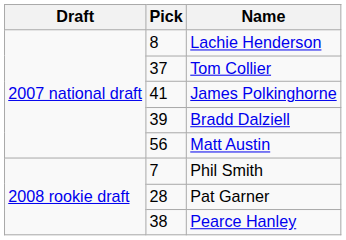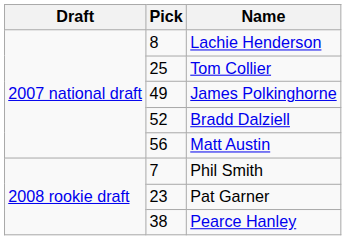 <table class="wikitable plainrowheaders">
 <tr>
 <th scope="col"><strong>Draft</strong></th>
 <th scope="col"><strong>Pick</strong></th>
 <th scope="col"><strong>Name</strong></th>
 </tr>
 <tr>
 <th rowspan= "5" style="font-weight: normal; background: #F9F9F9; text-align: left;"><a href='#'>2007 national draft</a></th>
 <td>8</td>
 <td><a href='#'>Lachie Henderson</a></td>
 </tr>
 <tr>
-<td>37</td>
+<td>25</td>
 <td><a href='#'>Tom Collier</a></td>
 </tr>
 <tr>
-<td>41</td>
+<td>49</td>
 <td><a href='#'>James Polkinghorne</a></td>
 </tr>
 <tr>
-<td>39</td>
+<td>52</td>
 <td><a href='#'>Bradd Dalziell</a></td>
 </tr>
 <tr>
 <td>56</td>
 <td><a href='#'>Matt Austin</a></td>
 </tr>
 <tr>
 <th rowspan= "3" style="font-weight: normal; background: #F9F9F9; text-align: left;"><a href='#'>2008 rookie draft</a></th>
 <td>7</td>
 <td>Phil Smith</td>
 </tr>
 <tr>
-<td>28</td>
+<td>23</td>
 <td>Pat Garner</td>
 </tr>
 <tr>
 <td>38</td>
 <td><a href='#'>Pearce Hanley</a></td>
 </tr>
 </table>
